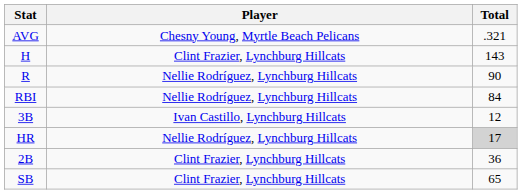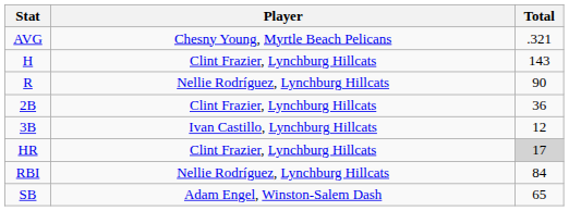 <table class="wikitable" width="40%" style="text-align:center;">
 <tr>
 <th width="5%">Stat</th>
 <th width="60%">Player</th>
 <th width="5%">Total</th>
 </tr>
 <tr>
 <td><a href='#'>AVG</a></td>
 <td><a href='#'>Chesny Young</a>, <a href='#'>Myrtle Beach Pelicans</a></td>
 <td>.321</td>
 </tr>
 <tr>
 <td><a href='#'>H</a></td>
 <td><a href='#'>Clint Frazier</a>, <a href='#'>Lynchburg Hillcats</a></td>
 <td>143</td>
 </tr>
 <tr>
 <td><a href='#'>R</a></td>
 <td><a href='#'>Nellie Rodríguez</a>, <a href='#'>Lynchburg Hillcats</a></td>
 <td>90</td>
 </tr>
 <tr>
-<td><a href='#'>RBI</a></td>
-<td><a href='#'>Nellie Rodríguez</a>, <a href='#'>Lynchburg Hillcats</a></td>
-<td>84</td>
+<td><a href='#'>2B</a></td>
+<td><a href='#'>Clint Frazier</a>, <a href='#'>Lynchburg Hillcats</a></td>
+<td>36</td>
 </tr>
 <tr>
 <td><a href='#'>3B</a></td>
 <td><a href='#'>Ivan Castillo</a>, <a href='#'>Lynchburg Hillcats</a></td>
 <td>12</td>
 </tr>
 <tr>
 <td><a href='#'>HR</a></td>
-<td><a href='#'>Nellie Rodríguez</a>, <a href='#'>Lynchburg Hillcats</a></td>
+<td><a href='#'>Clint Frazier</a>, <a href='#'>Lynchburg Hillcats</a></td>
 <td style="background: lightgrey;">17</td>
 </tr>
 <tr>
-<td><a href='#'>2B</a></td>
-<td><a href='#'>Clint Frazier</a>, <a href='#'>Lynchburg Hillcats</a></td>
-<td>36</td>
+<td><a href='#'>RBI</a></td>
+<td><a href='#'>Nellie Rodríguez</a>, <a href='#'>Lynchburg Hillcats</a></td>
+<td>84</td>
 </tr>
 <tr>
 <td><a href='#'>SB</a></td>
-<td><a href='#'>Clint Frazier</a>, <a href='#'>Lynchburg Hillcats</a></td>
+<td><a href='#'>Adam Engel</a>, <a href='#'>Winston-Salem Dash</a></td>
 <td>65</td>
 </tr>
 </table>
